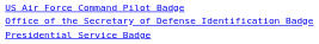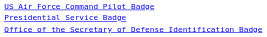 <table>
 <tr>
 <td></td>
 <td><a href='#'>US Air Force Command Pilot Badge</a></td>
 </tr>
 <tr>
 <td></td>
-<td><a href='#'>Office of the Secretary of Defense Identification Badge</a></td>
+<td><a href='#'>Presidential Service Badge</a></td>
 </tr>
 <tr>
 <td></td>
-<td><a href='#'>Presidential Service Badge</a></td>
+<td><a href='#'>Office of the Secretary of Defense Identification Badge</a></td>
 </tr>
 <tr>
 </tr>
 </table>
